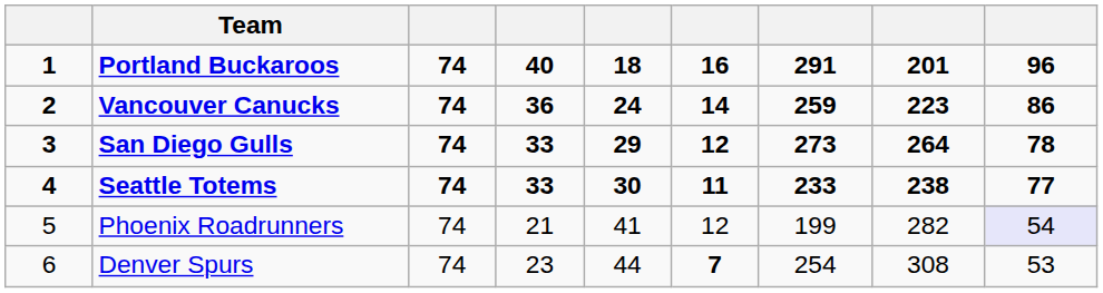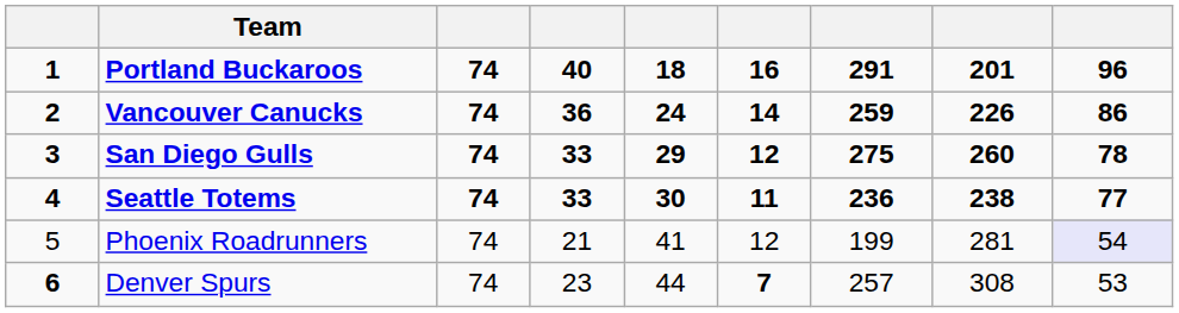 <table class="wikitable sortable">
 <tr>
 <th scope="col" style="width:3em"></th>
 <th scope="col" style="width:12em">Team</th>
 <th scope="col" style="width:3em" class="unsortable"></th>
 <th scope="col" style="width:3em"></th>
 <th scope="col" style="width:3em"></th>
 <th scope="col" style="width:3em"></th>
 <th scope="col" style="width:4em"></th>
 <th scope="col" style="width:4em"></th>
 <th scope="col" style="width:4em"></th>
 </tr>
 <tr style="text-align:center;font-weight:bold;">
 <td>1</td>
 <td style="text-align:left;"><a href='#'>Portland Buckaroos</a></td>
 <td>74</td>
 <td>40</td>
 <td>18</td>
 <td>16</td>
 <td>291</td>
 <td>201</td>
 <td>96</td>
 </tr>
 <tr style="text-align:center;font-weight:bold;">
 <td>2</td>
 <td style="text-align:left;"><a href='#'>Vancouver Canucks</a></td>
 <td>74</td>
 <td>36</td>
 <td>24</td>
 <td>14</td>
 <td>259</td>
-<td>223</td>
+<td>226</td>
 <td>86</td>
 </tr>
 <tr style="text-align:center;font-weight:bold;">
 <td>3</td>
 <td style="text-align:left;"><a href='#'>San Diego Gulls</a></td>
 <td>74</td>
 <td>33</td>
 <td>29</td>
 <td>12</td>
-<td>273</td>
-<td>264</td>
+<td>275</td>
+<td>260</td>
 <td>78</td>
 </tr>
 <tr style="text-align:center;font-weight:bold;">
 <td>4</td>
 <td style="text-align:left;"><a href='#'>Seattle Totems</a></td>
 <td>74</td>
 <td>33</td>
 <td>30</td>
 <td>11</td>
-<td>233</td>
+<td>236</td>
 <td>238</td>
 <td>77</td>
 </tr>
 <tr style="text-align:center;">
 <td>5</td>
 <td style="text-align:left;"><a href='#'>Phoenix Roadrunners</a></td>
 <td>74</td>
 <td>21</td>
 <td>41</td>
 <td>12</td>
 <td>199</td>
-<td>282</td>
+<td>281</td>
 <td style="background: lavender;">54</td>
 </tr>
 <tr style="text-align:center;">
-<td>6</td>
+<td><strong>6</strong></td>
 <td style="text-align:left;"><a href='#'>Denver Spurs</a></td>
 <td>74</td>
 <td>23</td>
 <td>44</td>
 <td><strong>7</strong></td>
-<td>254</td>
+<td>257</td>
 <td>308</td>
 <td>53</td>
 </tr>
 </table>
